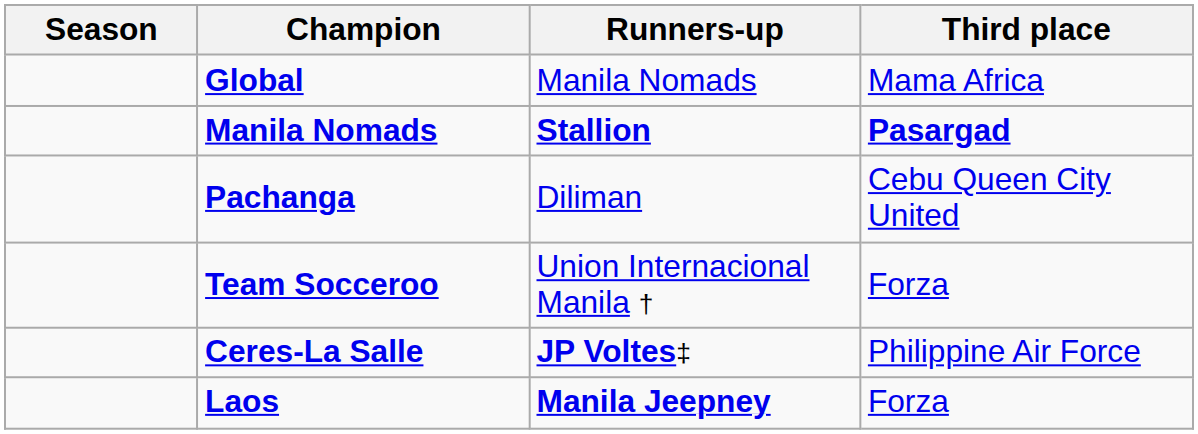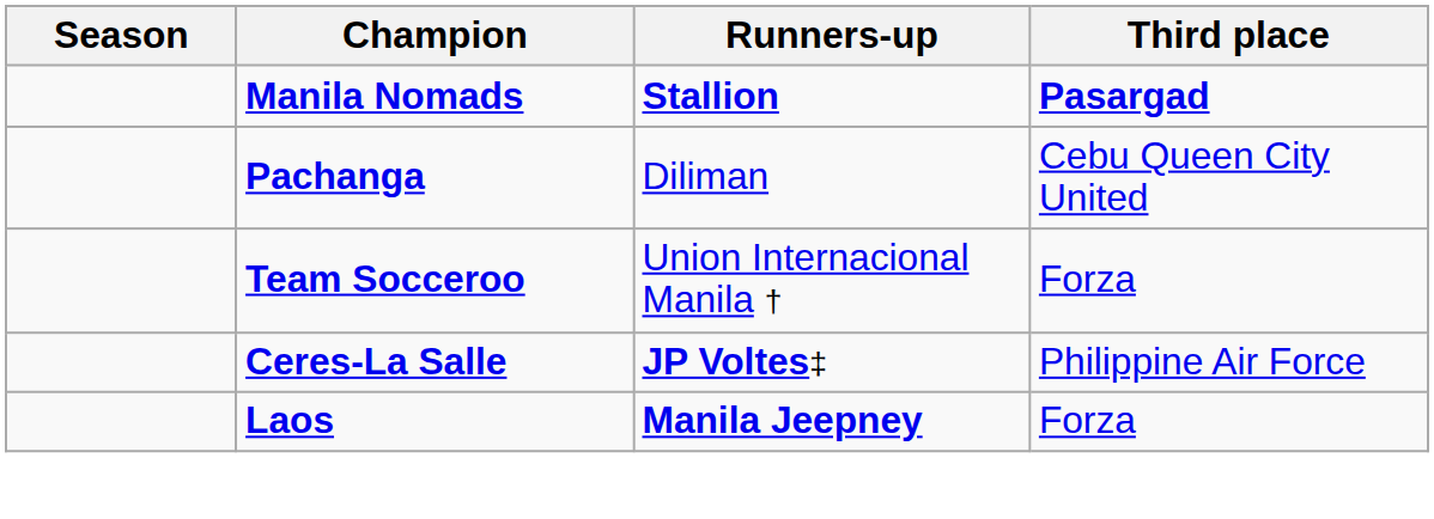 <table class=wikitable>
 <tr>
 <th width=90>Season</th>
 <th width=160>Champion</th>
 <th width=160>Runners-up</th>
 <th width=160>Third place</th>
-</tr>
-<tr>
-<td></td>
-<td><strong><a href='#'>Global</a></strong></td>
-<td><a href='#'>Manila Nomads</a></td>
-<td><a href='#'>Mama Africa</a></td>
 </tr>
 <tr>
 <td></td>
 <td><strong><a href='#'>Manila Nomads</a></strong></td>
 <td><strong><a href='#'>Stallion</a></strong></td>
 <td><strong><a href='#'>Pasargad</a></strong></td>
 </tr>
 <tr>
 <td></td>
 <td><strong><a href='#'>Pachanga</a></strong></td>
 <td><a href='#'>Diliman</a></td>
 <td><a href='#'>Cebu Queen City United</a></td>
 </tr>
 <tr>
 <td></td>
 <td><strong><a href='#'>Team Socceroo</a></strong></td>
 <td><a href='#'>Union Internacional Manila</a> <small>†</small></td>
 <td><a href='#'>Forza</a></td>
 </tr>
 <tr>
 <td></td>
 <td><strong><a href='#'>Ceres-La Salle</a></strong></td>
 <td><strong><a href='#'>JP Voltes</a></strong><small>‡</small></td>
 <td><a href='#'>Philippine Air Force</a></td>
 </tr>
 <tr>
 <td></td>
 <td><strong><a href='#'>Laos</a></strong></td>
 <td><strong><a href='#'>Manila Jeepney</a></strong></td>
 <td><a href='#'>Forza</a></td>
 </tr>
 </table>
